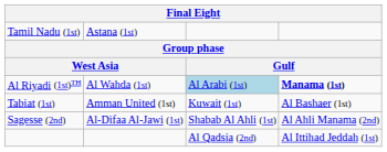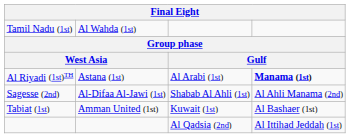 <table class="wikitable" style="white-space: nowrap;">
 <tr>
 <th colspan="4"><a href='#'>Final Eight</a></th>
 </tr>
 <tr>
 <td> <a href='#'>Tamil Nadu</a> <small>(<a href='#'>1st</a>)</small></td>
-<td> <a href='#'>Astana</a> <small>(<a href='#'>1st</a>)</small></td>
+<td> <a href='#'>Al Wahda</a> <small>(<a href='#'>1st</a>)</small></td>
 <td></td>
 <td></td>
 </tr>
 <tr>
 <th colspan="4"><a href='#'>Group phase</a></th>
 </tr>
 <tr>
 <th colspan="2" width="240"><a href='#'>West Asia</a></th>
 <th colspan="2" width="240"><a href='#'>Gulf</a></th>
 </tr>
 <tr>
 <td> <a href='#'>Al Riyadi</a> <small>(<a href='#'>1st</a>)<sup><a href='#'>TH</a></sup></small></td>
-<td> <a href='#'>Al Wahda</a> <small>(<a href='#'>1st</a>)</small></td>
-<td style="background: lightblue;"> <a href='#'>Al Arabi</a> <small>(<a href='#'>1st</a>)</small></td>
+<td> <a href='#'>Astana</a> <small>(<a href='#'>1st</a>)</small></td>
+<td> <a href='#'>Al Arabi</a> <small>(<a href='#'>1st</a>)</small></td>
 <td><strong> <a href='#'>Manama</a> <small>(<a href='#'>1st</a>)</small></strong></td>
+</tr>
+<tr>
+<td> <a href='#'>Sagesse</a> <small>(<a href='#'>2nd</a>)</small></td>
+<td> <a href='#'>Al-Difaa Al-Jawi</a> <small>(<a href='#'>1st</a>)</small></td>
+<td> <a href='#'>Shabab Al Ahli</a> <small>(<a href='#'>1st</a>)</small></td>
+<td> <a href='#'>Al Ahli Manama</a> <small>(<a href='#'>2nd</a>)</small></td>
 </tr>
 <tr>
 <td> <a href='#'>Tabiat</a> <small>(<a href='#'>1st</a>)</small></td>
 <td> <a href='#'>Amman United</a> <small>(1st)</small></td>
 <td> <a href='#'>Kuwait</a> <small>(<a href='#'>1st</a>)</small></td>
 <td> <a href='#'>Al Bashaer</a> <small>(1st)</small></td>
 </tr>
 <tr>
-<td> <a href='#'>Sagesse</a> <small>(<a href='#'>2nd</a>)</small></td>
-<td> <a href='#'>Al-Difaa Al-Jawi</a> <small>(<a href='#'>1st</a>)</small></td>
-<td> <a href='#'>Shabab Al Ahli</a> <small>(<a href='#'>1st</a>)</small></td>
-<td> <a href='#'>Al Ahli Manama</a> <small>(<a href='#'>2nd</a>)</small></td>
-</tr>
-<tr>
 <td></td>
 <td></td>
 <td> <a href='#'>Al Qadsia</a> <small>(<a href='#'>2nd</a>)</small></td>
 <td> <a href='#'>Al Ittihad Jeddah</a> <small>(<a href='#'>1st</a>)</small></td>
 </tr>
 </table>
